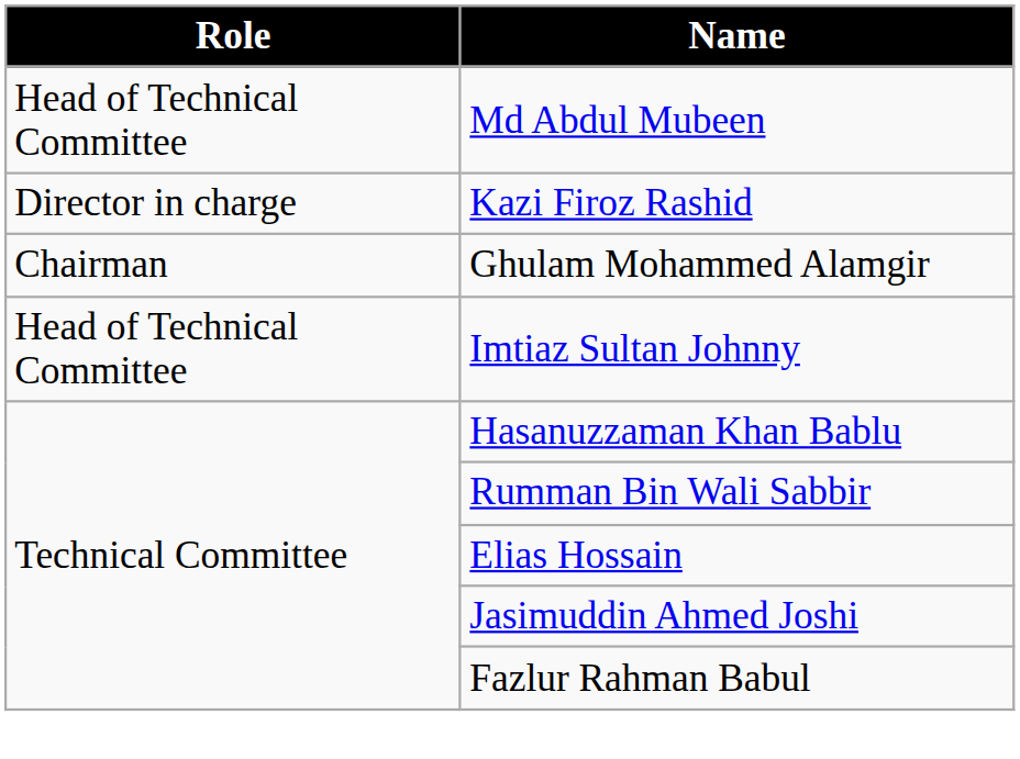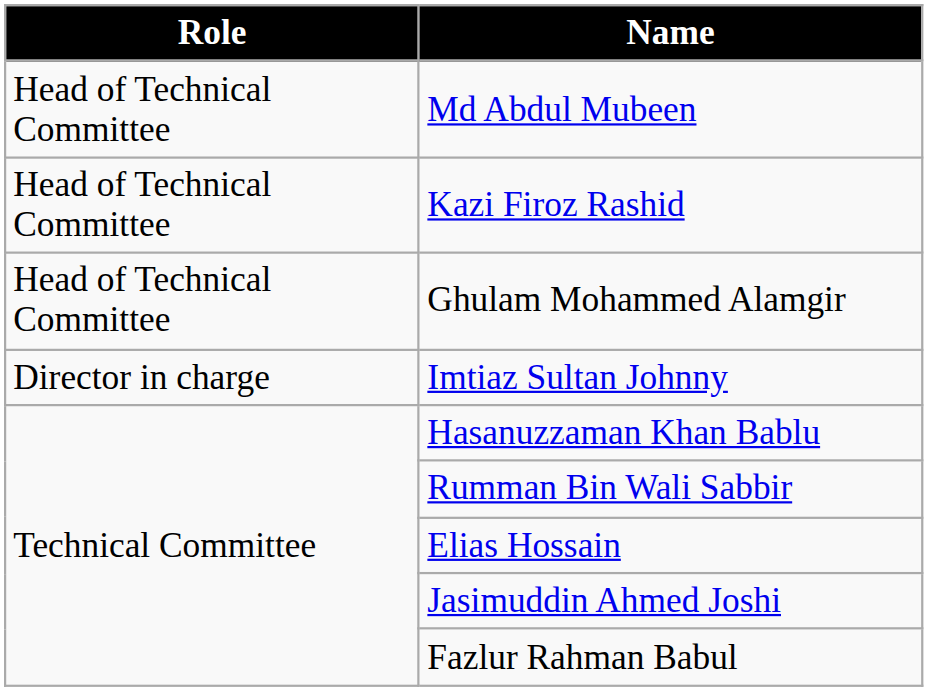 <table class="wikitable">
 <tr>
 <th style="background:black; color:white; width:180px;">Role</th>
 <th style="background:black; color:white; width:220px;">Name</th>
 </tr>
 <tr>
 <td>Head of Technical Committee</td>
 <td> <a href='#'>Md Abdul Mubeen</a></td>
 </tr>
 <tr>
-<td>Director in charge</td>
+<td>Head of Technical Committee</td>
 <td> <a href='#'>Kazi Firoz Rashid</a></td>
 </tr>
 <tr>
-<td>Chairman</td>
+<td>Head of Technical Committee</td>
 <td> Ghulam Mohammed Alamgir</td>
 </tr>
 <tr>
-<td>Head of Technical Committee</td>
+<td>Director in charge</td>
 <td> <a href='#'>Imtiaz Sultan Johnny</a></td>
 </tr>
 <tr>
 <td rowspan=5>Technical Committee</td>
 <td> <a href='#'>Hasanuzzaman Khan Bablu</a></td>
 </tr>
 <tr>
 <td> <a href='#'>Rumman Bin Wali Sabbir</a></td>
 </tr>
 <tr>
 <td> <a href='#'>Elias Hossain</a></td>
 </tr>
 <tr>
 <td> <a href='#'>Jasimuddin Ahmed Joshi</a></td>
 </tr>
 <tr>
 <td> Fazlur Rahman Babul</td>
 </tr>
 </table>
